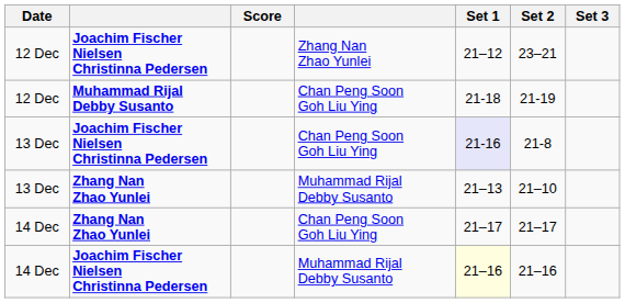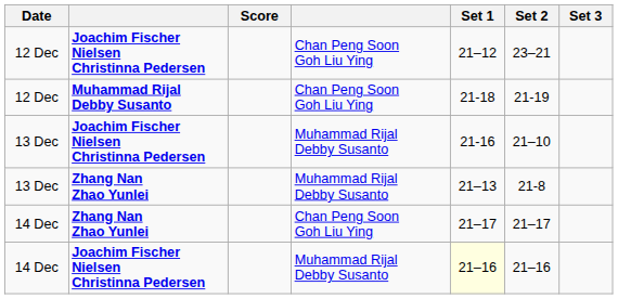 <table class="wikitable" style="text-align: center; font-size:90% ">
 <tr>
 <th width="60">Date</th>
 <th align="right" width="160"></th>
 <th width="60">Score</th>
 <th align="left" width="160"></th>
 <th width="50">Set 1</th>
 <th width="50">Set 2</th>
 <th width="50">Set 3</th>
 </tr>
 <tr>
 <td>12 Dec</td>
 <td align=left><strong> <a href='#'>Joachim Fischer Nielsen</a><br> <a href='#'>Christinna Pedersen</a></strong></td>
 <td align=center></td>
-<td align=left> <a href='#'>Zhang Nan</a><br> <a href='#'>Zhao Yunlei</a></td>
+<td align=left> <a href='#'>Chan Peng Soon</a><br> <a href='#'>Goh Liu Ying</a></td>
 <td>21–12</td>
 <td>23–21</td>
 <td></td>
 </tr>
 <tr>
 <td>12 Dec</td>
 <td align=left><strong> <a href='#'>Muhammad Rijal</a><br> <a href='#'>Debby Susanto</a></strong></td>
 <td align=center></td>
 <td align=left> <a href='#'>Chan Peng Soon</a><br> <a href='#'>Goh Liu Ying</a></td>
 <td>21-18</td>
 <td>21-19</td>
 <td></td>
 </tr>
 <tr>
 <td>13 Dec</td>
 <td align=left><strong> <a href='#'>Joachim Fischer Nielsen</a><br> <a href='#'>Christinna Pedersen</a></strong></td>
 <td align=center></td>
-<td align=left> <a href='#'>Chan Peng Soon</a><br> <a href='#'>Goh Liu Ying</a></td>
-<td style="background: lavender;">21-16</td>
-<td>21-8</td>
+<td align=left> <a href='#'>Muhammad Rijal</a><br> <a href='#'>Debby Susanto</a></td>
+<td>21-16</td>
+<td>21–10</td>
 <td></td>
 </tr>
 <tr>
 <td>13 Dec</td>
 <td align=left><strong> <a href='#'>Zhang Nan</a><br> <a href='#'>Zhao Yunlei</a></strong></td>
 <td align=center></td>
 <td align=left> <a href='#'>Muhammad Rijal</a><br> <a href='#'>Debby Susanto</a></td>
 <td>21–13</td>
-<td>21–10</td>
+<td>21-8</td>
 <td></td>
 </tr>
 <tr>
 <td>14 Dec</td>
 <td align=left><strong> <a href='#'>Zhang Nan</a><br> <a href='#'>Zhao Yunlei</a></strong></td>
 <td align=center></td>
 <td align=left> <a href='#'>Chan Peng Soon</a><br> <a href='#'>Goh Liu Ying</a></td>
 <td>21–17</td>
 <td>21–17</td>
 <td></td>
 </tr>
 <tr>
 <td>14 Dec</td>
 <td align=left><strong> <a href='#'>Joachim Fischer Nielsen</a><br> <a href='#'>Christinna Pedersen</a></strong></td>
 <td align=center></td>
 <td align=left> <a href='#'>Muhammad Rijal</a><br> <a href='#'>Debby Susanto</a></td>
 <td style="background: lightyellow;">21–16</td>
 <td>21–16</td>
 <td></td>
 </tr>
 </table>
